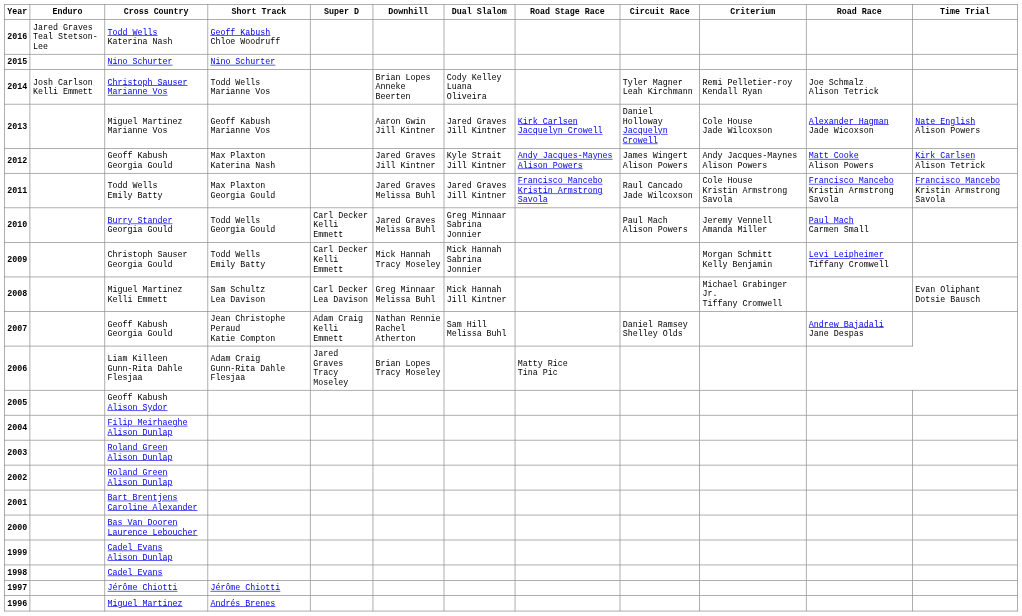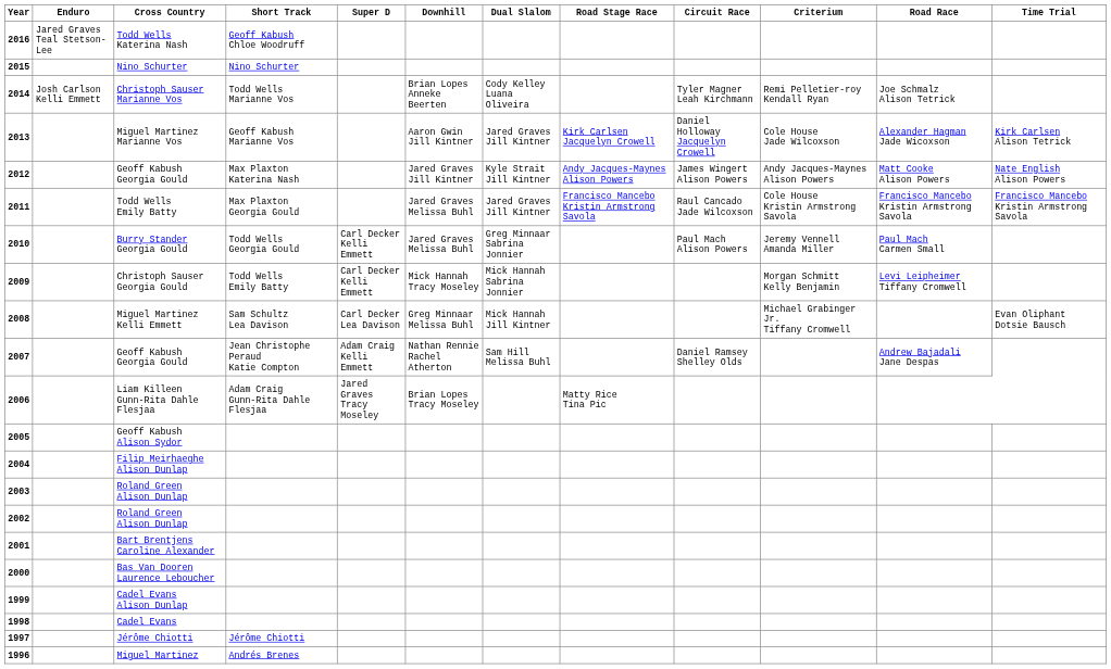 <table class="toccolours" border="1" valign="top" cellpadding="4" style="border-collapse:collapse">
 <tr>
 <th>Year</th>
 <th>Enduro</th>
 <th>Cross Country</th>
 <th>Short Track</th>
 <th>Super D</th>
 <th>Downhill</th>
 <th>Dual Slalom</th>
 <th>Road Stage Race</th>
 <th>Circuit Race</th>
 <th>Criterium</th>
 <th>Road Race</th>
 <th>Time Trial</th>
 </tr>
 <tr>
 <td><strong>2016</strong></td>
 <td>Jared Graves  <br> Teal Stetson-Lee </td>
 <td><a href='#'>Todd Wells</a>  <br> Katerina Nash </td>
 <td><a href='#'>Geoff Kabush</a> <br> Chloe Woodruff</td>
 <td></td>
 <td></td>
 <td></td>
 <td></td>
 <td></td>
 <td></td>
 <td></td>
 <td></td>
 </tr>
 <tr>
 <td><strong>2015</strong></td>
 <td></td>
 <td><a href='#'>Nino Schurter</a> </td>
 <td><a href='#'>Nino Schurter</a> </td>
 <td></td>
 <td></td>
 <td></td>
 <td></td>
 <td></td>
 <td></td>
 <td></td>
 <td></td>
 </tr>
 <tr>
 <td><strong>2014</strong></td>
 <td>Josh Carlson  <br> Kelli Emmett </td>
 <td><a href='#'>Christoph Sauser</a>  <br> <a href='#'>Marianne Vos</a> </td>
 <td>Todd Wells  <br> Marianne Vos </td>
 <td></td>
 <td>Brian Lopes  <br> Anneke Beerten </td>
 <td>Cody Kelley  <br> Luana Oliveira </td>
 <td></td>
 <td>Tyler Magner  <br> Leah Kirchmann </td>
 <td>Remi Pelletier-roy   <br> Kendall Ryan </td>
 <td>Joe Schmalz  <br> Alison Tetrick </td>
 <td></td>
 </tr>
 <tr>
 <td><strong>2013</strong></td>
 <td></td>
 <td>Miguel Martinez <br> Marianne Vos </td>
 <td>Geoff Kabush  <br> Marianne Vos </td>
 <td></td>
 <td>Aaron Gwin  <br> Jill Kintner </td>
 <td>Jared Graves  <br> Jill Kintner </td>
 <td><a href='#'>Kirk Carlsen</a>  <br> <a href='#'>Jacquelyn Crowell</a> </td>
 <td>Daniel Holloway  <br> <a href='#'>Jacquelyn Crowell</a> </td>
 <td>Cole House  <br> Jade Wilcoxson </td>
 <td><a href='#'>Alexander Hagman</a>  <br> Jade Wicoxson </td>
-<td><a href='#'>Nate English</a>  <br> Alison Powers </td>
+<td><a href='#'>Kirk Carlsen</a>  <br> Alison Tetrick </td>
 </tr>
 <tr>
 <td><strong>2012</strong></td>
 <td></td>
 <td>Geoff Kabush  <br> Georgia Gould </td>
 <td>Max Plaxton  <br> Katerina Nash </td>
 <td></td>
 <td>Jared Graves  <br> Jill Kintner </td>
 <td>Kyle Strait  <br> Jill Kintner </td>
 <td><a href='#'>Andy Jacques-Maynes</a>  <br> <a href='#'>Alison Powers</a> </td>
 <td>James Wingert  <br> Alison Powers </td>
 <td>Andy Jacques-Maynes  <br> Alison Powers </td>
 <td><a href='#'>Matt Cooke</a>  <br> Alison Powers </td>
-<td><a href='#'>Kirk Carlsen</a>  <br> Alison Tetrick </td>
+<td><a href='#'>Nate English</a>  <br> Alison Powers </td>
 </tr>
 <tr>
 <td><strong>2011</strong></td>
 <td></td>
 <td>Todd Wells  <br> Emily Batty </td>
 <td>Max Plaxton <br> Georgia Gould </td>
 <td></td>
 <td>Jared Graves  <br> Melissa Buhl </td>
 <td>Jared Graves  <br> Jill Kintner </td>
 <td><a href='#'>Francisco Mancebo</a>  <br> <a href='#'>Kristin Armstrong Savola</a> </td>
 <td>Raul Cancado  <br> Jade Wilcoxson </td>
 <td>Cole House  <br> Kristin Armstrong Savola </td>
 <td><a href='#'>Francisco Mancebo</a>  <br> Kristin Armstrong Savola </td>
 <td><a href='#'>Francisco Mancebo</a>  <br> Kristin Armstrong Savola </td>
 </tr>
 <tr>
 <td><strong>2010</strong></td>
 <td></td>
 <td><a href='#'>Burry Stander</a>  <br> Georgia Gould </td>
 <td>Todd Wells  <br> Georgia Gould </td>
 <td>Carl Decker  <br> Kelli Emmett </td>
 <td>Jared Graves  <br> Melissa Buhl </td>
 <td>Greg Minnaar  <br> Sabrina Jonnier </td>
 <td></td>
 <td>Paul Mach   <br> Alison Powers </td>
 <td>Jeremy Vennell  <br> Amanda Miller </td>
 <td><a href='#'>Paul Mach</a>  <br> Carmen Small </td>
 <td></td>
 </tr>
 <tr>
 <td><strong>2009</strong></td>
 <td></td>
 <td>Christoph Sauser  <br> Georgia Gould </td>
 <td>Todd Wells  <br> Emily Batty </td>
 <td>Carl Decker  <br> Kelli Emmett </td>
 <td>Mick Hannah  <br> Tracy Moseley </td>
 <td>Mick Hannah  <br> Sabrina Jonnier </td>
 <td></td>
 <td></td>
 <td>Morgan Schmitt  <br> Kelly Benjamin </td>
 <td><a href='#'>Levi Leipheimer</a>  <br> Tiffany Cromwell </td>
 </tr>
 <tr>
 <td><strong>2008</strong></td>
 <td></td>
 <td>Miguel Martinez  <br> Kelli Emmett </td>
 <td>Sam Schultz  <br> Lea Davison </td>
 <td>Carl Decker  <br> Lea Davison </td>
 <td>Greg Minnaar  <br> Melissa Buhl </td>
 <td>Mick Hannah  <br> Jill Kintner </td>
 <td></td>
 <td></td>
 <td>Michael Grabinger Jr.  <br> Tiffany Cromwell </td>
 <td></td>
 <td>Evan Oliphant  <br> Dotsie Bausch </td>
 </tr>
 <tr>
 <td><strong>2007</strong></td>
 <td></td>
 <td>Geoff Kabush  <br> Georgia Gould </td>
 <td>Jean Christophe Peraud  <br> Katie Compton </td>
 <td>Adam Craig  <br> Kelli Emmett </td>
 <td>Nathan Rennie  <br> Rachel Atherton </td>
 <td>Sam Hill  <br> Melissa Buhl </td>
 <td></td>
 <td>Daniel Ramsey  <br> Shelley Olds </td>
 <td></td>
 <td><a href='#'>Andrew Bajadali</a>  <br> Jane Despas </td>
 </tr>
 <tr>
 <td><strong>2006</strong></td>
 <td></td>
 <td>Liam Killeen  <br> Gunn-Rita Dahle Flesjaa </td>
 <td>Adam Craig  <br> Gunn-Rita Dahle Flesjaa </td>
 <td>Jared Graves  <br> Tracy Moseley </td>
 <td>Brian Lopes  <br> Tracy Moseley </td>
 <td></td>
 <td>Matty Rice  <br> Tina Pic </td>
 <td></td>
 <td></td>
 </tr>
 <tr>
 <td><strong>2005</strong></td>
 <td></td>
 <td>Geoff Kabush  <br> <a href='#'>Alison Sydor</a> </td>
 <td></td>
 <td></td>
 <td></td>
 <td></td>
 <td></td>
 <td></td>
 <td></td>
 <td></td>
 <td></td>
 </tr>
 <tr>
 <td><strong>2004</strong></td>
 <td></td>
 <td><a href='#'>Filip Meirhaeghe</a>  <br> <a href='#'>Alison Dunlap</a> </td>
 <td></td>
 <td></td>
 <td></td>
 <td></td>
 <td></td>
 <td></td>
 <td></td>
 <td></td>
 <td></td>
 </tr>
 <tr>
 <td><strong>2003</strong></td>
 <td></td>
 <td><a href='#'>Roland Green</a>  <br> <a href='#'>Alison Dunlap</a> </td>
 <td></td>
 <td></td>
 <td></td>
 <td></td>
 <td></td>
 <td></td>
 <td></td>
 <td></td>
 <td></td>
 </tr>
 <tr>
 <td><strong>2002</strong></td>
 <td></td>
 <td><a href='#'>Roland Green</a>  <br> <a href='#'>Alison Dunlap</a> </td>
 <td></td>
 <td></td>
 <td></td>
 <td></td>
 <td></td>
 <td></td>
 <td></td>
 <td></td>
 <td></td>
 </tr>
 <tr>
 <td><strong>2001</strong></td>
 <td></td>
 <td><a href='#'>Bart Brentjens</a>  <br> <a href='#'>Caroline Alexander</a> </td>
 <td></td>
 <td></td>
 <td></td>
 <td></td>
 <td></td>
 <td></td>
 <td></td>
 <td></td>
 <td></td>
 </tr>
 <tr>
 <td><strong>2000</strong></td>
 <td></td>
 <td><a href='#'>Bas Van Dooren</a>  <br> <a href='#'>Laurence Leboucher</a> </td>
 <td></td>
 <td></td>
 <td></td>
 <td></td>
 <td></td>
 <td></td>
 <td></td>
 <td></td>
 <td></td>
 </tr>
 <tr>
 <td><strong>1999</strong></td>
 <td></td>
 <td><a href='#'>Cadel Evans</a>  <br> <a href='#'>Alison Dunlap</a> </td>
 <td></td>
 <td></td>
 <td></td>
 <td></td>
 <td></td>
 <td></td>
 <td></td>
 <td></td>
 <td></td>
 </tr>
 <tr>
 <td><strong>1998</strong></td>
 <td></td>
 <td><a href='#'>Cadel Evans</a> </td>
 <td></td>
 <td></td>
 <td></td>
 <td></td>
 <td></td>
 <td></td>
 <td></td>
 <td></td>
 <td></td>
 </tr>
 <tr>
 <td><strong>1997</strong></td>
 <td></td>
 <td><a href='#'>Jérôme Chiotti</a> </td>
 <td><a href='#'>Jérôme Chiotti</a> </td>
 <td></td>
 <td></td>
 <td></td>
 <td></td>
 <td></td>
 <td></td>
 <td></td>
 <td></td>
 </tr>
 <tr>
 <td><strong>1996</strong></td>
 <td></td>
 <td><a href='#'>Miguel Martinez</a> </td>
 <td><a href='#'>Andrés Brenes</a>  <br></td>
 <td></td>
 <td></td>
 <td></td>
 <td></td>
 <td></td>
 <td></td>
 <td></td>
 <td></td>
 </tr>
 </table>
